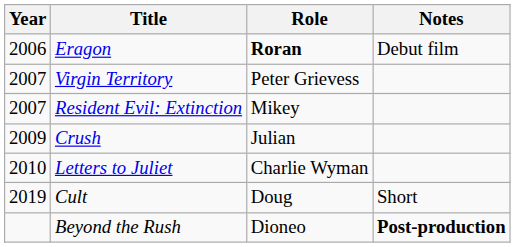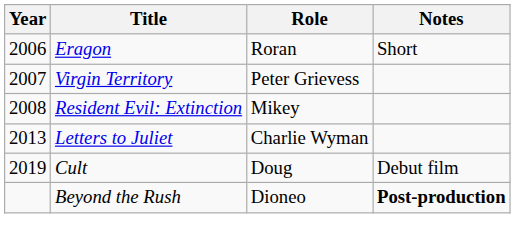 <table class="wikitable">
 <tr>
 <th>Year</th>
 <th>Title</th>
 <th>Role</th>
 <th>Notes</th>
 </tr>
 <tr>
 <td>2006</td>
 <td><em><a href='#'>Eragon</a></em></td>
-<td><strong>Roran</strong></td>
-<td>Debut film</td>
+<td>Roran</td>
+<td>Short</td>
 </tr>
 <tr>
 <td>2007</td>
 <td><em><a href='#'>Virgin Territory</a></em></td>
 <td>Peter Grievess</td>
 <td></td>
 </tr>
 <tr>
-<td>2007</td>
+<td>2008</td>
 <td><em><a href='#'>Resident Evil: Extinction</a></em></td>
 <td>Mikey</td>
 <td></td>
 </tr>
 <tr>
-<td>2009</td>
-<td><em><a href='#'>Crush</a></em></td>
-<td>Julian</td>
-<td></td>
-</tr>
-<tr>
-<td>2010</td>
+<td>2013</td>
 <td><em><a href='#'>Letters to Juliet</a></em></td>
 <td>Charlie Wyman</td>
 <td></td>
 </tr>
 <tr>
 <td>2019</td>
 <td><em>Cult</em></td>
 <td>Doug</td>
-<td>Short</td>
+<td>Debut film</td>
 </tr>
 <tr>
 <td></td>
 <td><em>Beyond the Rush</em></td>
 <td>Dioneo</td>
 <td><strong>Post-production</strong></td>
 </tr>
 </table>
